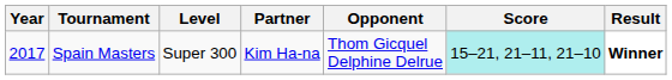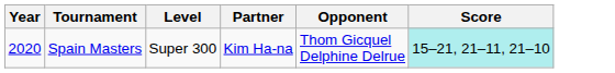 <table class="sortable wikitable" style="font-size: 90%;">
 <tr>
 <th>Year</th>
 <th>Tournament</th>
 <th>Level</th>
 <th>Partner</th>
 <th>Opponent</th>
 <th>Score</th>
-<th>Result</th>
 </tr>
 <tr>
-<td align="center"><a href='#'>2017</a></td>
+<td align="center"><a href='#'>2020</a></td>
 <td align="left"><a href='#'>Spain Masters</a></td>
 <td align="left">Super 300</td>
 <td align="left"> <a href='#'>Kim Ha-na</a></td>
 <td align="left"> <a href='#'>Thom Gicquel</a><br> <a href='#'>Delphine Delrue</a></td>
 <td align="left" style="background: paleturquoise;">15–21, 21–11, 21–10</td>
-<td style="text-align:left; background:white"> <strong>Winner</strong></td>
 </tr>
 </table>
